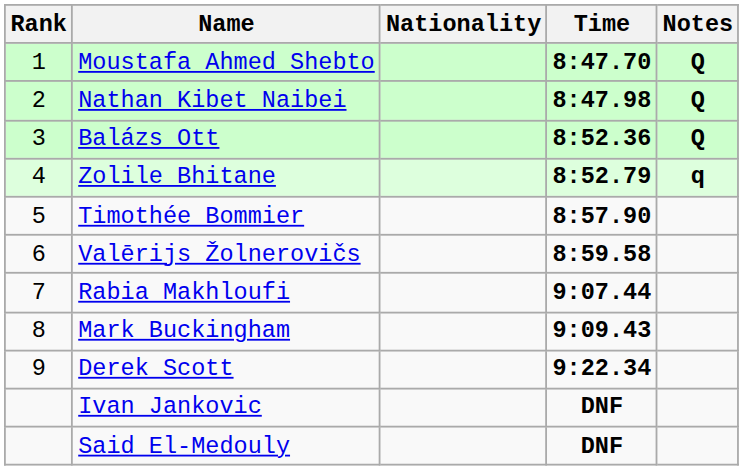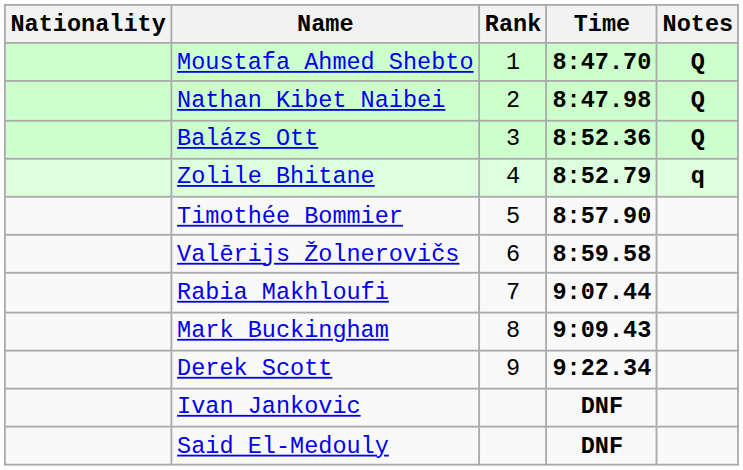 <table class="wikitable sortable" style="text-align:center">
 <tr>
+<th>Nationality</th>
+<th>Name</th>
 <th>Rank</th>
-<th>Name</th>
-<th>Nationality</th>
 <th>Time</th>
 <th>Notes</th>
 </tr>
 <tr bgcolor=ccffcc>
+<td align=left></td>
+<td align=left><a href='#'>Moustafa Ahmed Shebto</a></td>
 <td>1</td>
-<td align=left><a href='#'>Moustafa Ahmed Shebto</a></td>
-<td align=left></td>
 <td><strong>8:47.70</strong></td>
 <td><strong>Q</strong></td>
 </tr>
 <tr bgcolor=ccffcc>
+<td align=left></td>
+<td align=left><a href='#'>Nathan Kibet Naibei</a></td>
 <td>2</td>
-<td align=left><a href='#'>Nathan Kibet Naibei</a></td>
-<td align=left></td>
 <td><strong>8:47.98</strong></td>
 <td><strong>Q</strong></td>
 </tr>
 <tr bgcolor=ccffcc>
+<td align=left></td>
+<td align=left><a href='#'>Balázs Ott</a></td>
 <td>3</td>
-<td align=left><a href='#'>Balázs Ott</a></td>
-<td align=left></td>
 <td><strong>8:52.36</strong></td>
 <td><strong>Q</strong></td>
 </tr>
 <tr bgcolor=ddffdd>
+<td align=left></td>
+<td align=left><a href='#'>Zolile Bhitane</a></td>
 <td>4</td>
-<td align=left><a href='#'>Zolile Bhitane</a></td>
-<td align=left></td>
 <td><strong>8:52.79</strong></td>
 <td><strong>q</strong></td>
 </tr>
 <tr>
+<td align=left></td>
+<td align=left><a href='#'>Timothée Bommier</a></td>
 <td>5</td>
-<td align=left><a href='#'>Timothée Bommier</a></td>
-<td align=left></td>
 <td><strong>8:57.90</strong></td>
 <td></td>
 </tr>
 <tr>
+<td align=left></td>
+<td align=left><a href='#'>Valērijs Žolnerovičs</a></td>
 <td>6</td>
-<td align=left><a href='#'>Valērijs Žolnerovičs</a></td>
-<td align=left></td>
 <td><strong>8:59.58</strong></td>
 <td></td>
 </tr>
 <tr>
+<td align=left></td>
+<td align=left><a href='#'>Rabia Makhloufi</a></td>
 <td>7</td>
-<td align=left><a href='#'>Rabia Makhloufi</a></td>
-<td align=left></td>
 <td><strong>9:07.44</strong></td>
 <td></td>
 </tr>
 <tr>
+<td align=left></td>
+<td align=left><a href='#'>Mark Buckingham</a></td>
 <td>8</td>
-<td align=left><a href='#'>Mark Buckingham</a></td>
-<td align=left></td>
 <td><strong>9:09.43</strong></td>
 <td></td>
 </tr>
 <tr>
+<td align=left></td>
+<td align=left><a href='#'>Derek Scott</a></td>
 <td>9</td>
-<td align=left><a href='#'>Derek Scott</a></td>
-<td align=left></td>
 <td><strong>9:22.34</strong></td>
 <td></td>
 </tr>
 <tr>
+<td align=left></td>
+<td align=left><a href='#'>Ivan Jankovic</a></td>
 <td></td>
-<td align=left><a href='#'>Ivan Jankovic</a></td>
-<td align=left></td>
 <td><strong>DNF</strong></td>
 <td></td>
 </tr>
 <tr>
+<td align=left></td>
+<td align=left><a href='#'>Said El-Medouly</a></td>
 <td></td>
-<td align=left><a href='#'>Said El-Medouly</a></td>
-<td align=left></td>
 <td><strong>DNF</strong></td>
 <td></td>
 </tr>
 </table>
